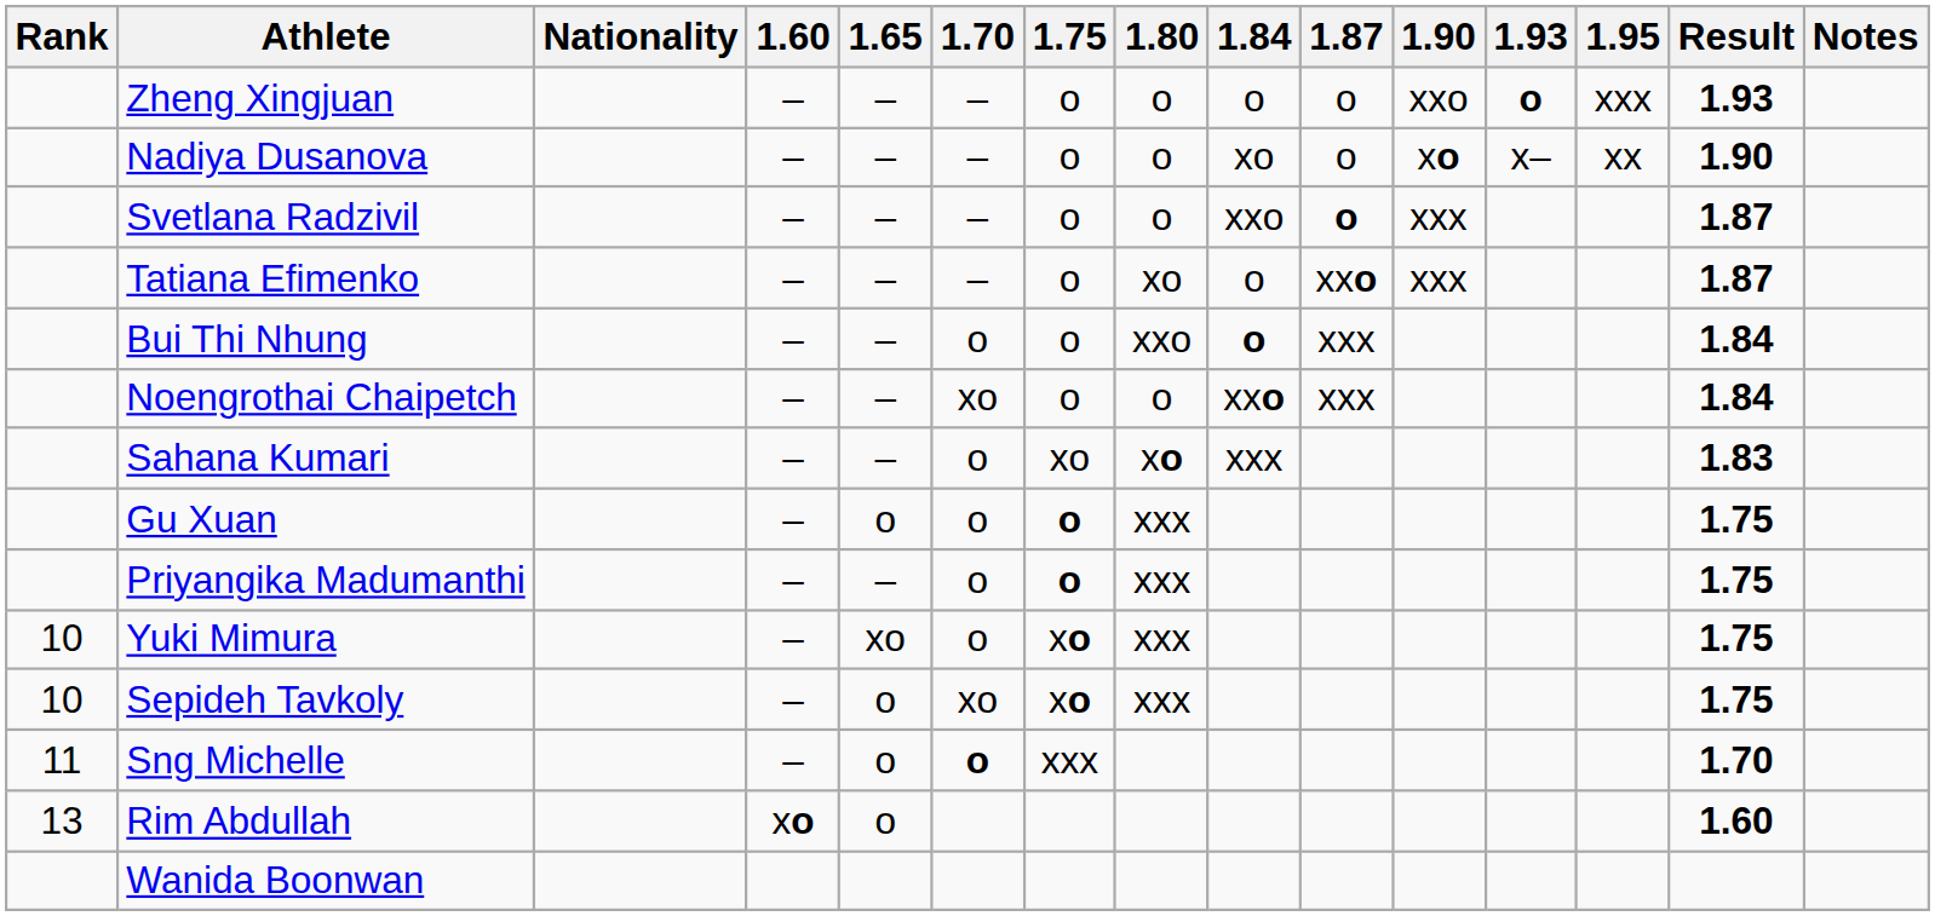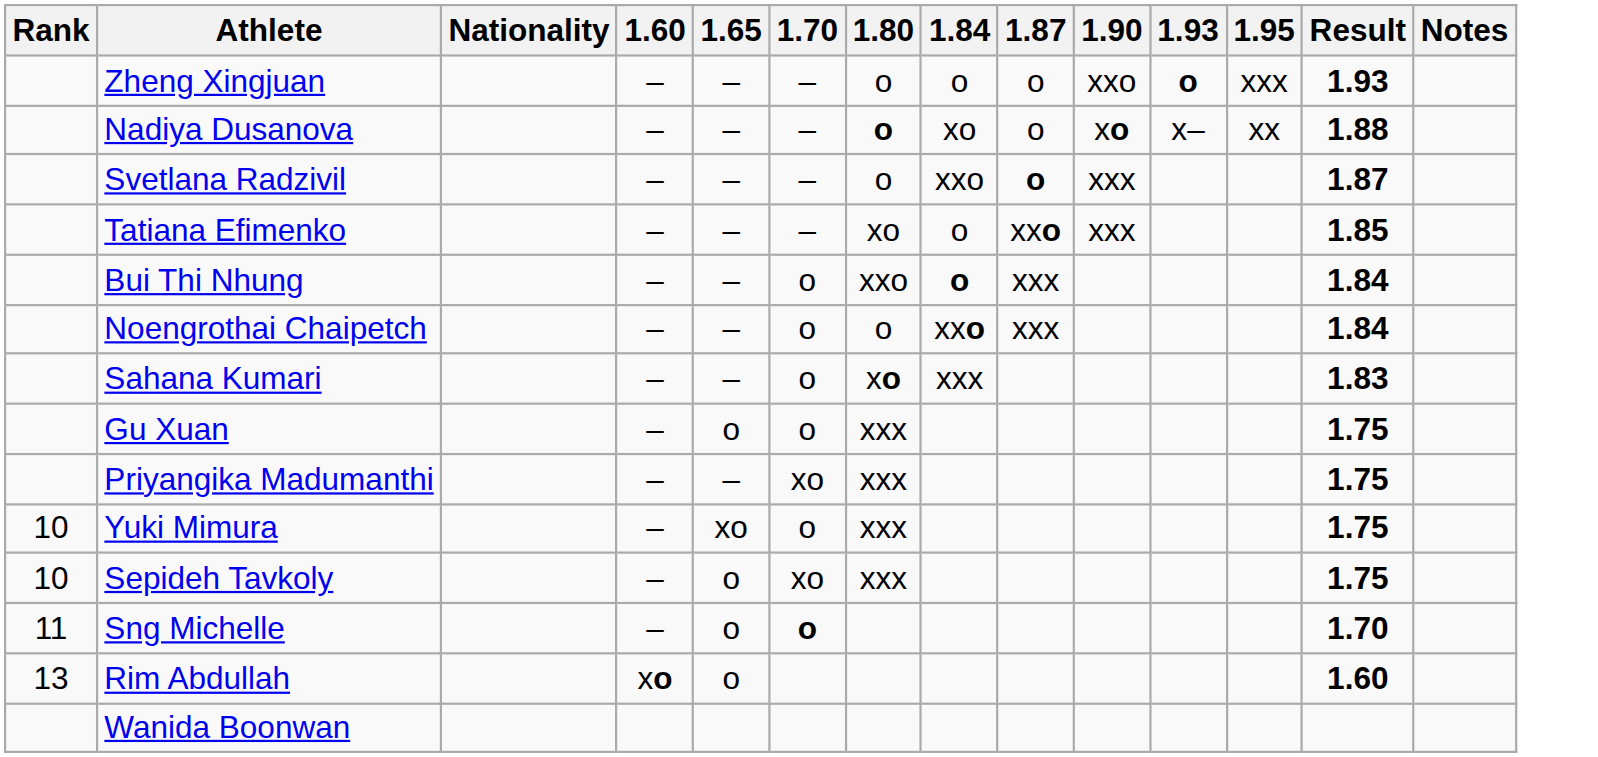 <table class="wikitable sortable" style="text-align:center;font-size:90%">
 <tr>
 <th>Rank</th>
 <th>Athlete</th>
 <th>Nationality</th>
 <th>1.60</th>
 <th>1.65</th>
 <th>1.70</th>
-<th>1.75</th>
 <th>1.80</th>
 <th>1.84</th>
 <th>1.87</th>
 <th>1.90</th>
 <th>1.93</th>
 <th>1.95</th>
 <th>Result</th>
 <th>Notes</th>
 </tr>
 <tr>
 <td></td>
 <td align="left"><a href='#'>Zheng Xingjuan</a></td>
 <td align=left></td>
 <td>–</td>
 <td>–</td>
 <td>–</td>
 <td>o</td>
 <td>o</td>
 <td>o</td>
-<td>o</td>
 <td>xxo</td>
 <td><strong>o</strong></td>
 <td>xxx</td>
 <td><strong>1.93</strong></td>
 <td></td>
 </tr>
 <tr>
 <td></td>
 <td align="left"><a href='#'>Nadiya Dusanova</a></td>
 <td align=left></td>
 <td>–</td>
 <td>–</td>
 <td>–</td>
-<td>o</td>
-<td>o</td>
+<td><strong>o</strong></td>
 <td>xo</td>
 <td>o</td>
 <td>x<strong>o</strong></td>
 <td>x–</td>
 <td>xx</td>
-<td><strong>1.90</strong></td>
+<td><strong>1.88</strong></td>
 <td></td>
 </tr>
 <tr>
 <td></td>
 <td align="left"><a href='#'>Svetlana Radzivil</a></td>
 <td align=left></td>
 <td>–</td>
 <td>–</td>
 <td>–</td>
-<td>o</td>
 <td>o</td>
 <td>xxo</td>
 <td><strong>o</strong></td>
 <td>xxx</td>
 <td></td>
 <td></td>
 <td><strong>1.87</strong></td>
 <td></td>
 </tr>
 <tr>
 <td></td>
 <td align="left"><a href='#'>Tatiana Efimenko</a></td>
 <td align=left></td>
 <td>–</td>
 <td>–</td>
 <td>–</td>
-<td>o</td>
 <td>xo</td>
 <td>o</td>
 <td>xx<strong>o</strong></td>
 <td>xxx</td>
 <td></td>
 <td></td>
-<td><strong>1.87</strong></td>
+<td><strong>1.85</strong></td>
 <td></td>
 </tr>
 <tr>
 <td></td>
 <td align="left"><a href='#'>Bui Thi Nhung</a></td>
 <td align=left></td>
 <td>–</td>
 <td>–</td>
-<td>o</td>
 <td>o</td>
 <td>xxo</td>
 <td><strong>o</strong></td>
 <td>xxx</td>
 <td></td>
 <td></td>
 <td></td>
 <td><strong>1.84</strong></td>
 <td></td>
 </tr>
 <tr>
 <td></td>
 <td align="left"><a href='#'>Noengrothai Chaipetch</a></td>
 <td align=left></td>
 <td>–</td>
 <td>–</td>
-<td>xo</td>
 <td>o</td>
 <td>o</td>
 <td>xx<strong>o</strong></td>
 <td>xxx</td>
 <td></td>
 <td></td>
 <td></td>
 <td><strong>1.84</strong></td>
 <td></td>
 </tr>
 <tr>
 <td></td>
 <td align="left"><a href='#'>Sahana Kumari</a></td>
 <td align=left></td>
 <td>–</td>
 <td>–</td>
 <td>o</td>
-<td>xo</td>
 <td>x<strong>o</strong></td>
 <td>xxx</td>
 <td></td>
 <td></td>
 <td></td>
 <td></td>
 <td><strong>1.83</strong></td>
 <td></td>
 </tr>
 <tr>
 <td></td>
 <td align="left"><a href='#'>Gu Xuan</a></td>
 <td align=left></td>
 <td>–</td>
 <td>o</td>
 <td>o</td>
-<td><strong>o</strong></td>
 <td>xxx</td>
 <td></td>
 <td></td>
 <td></td>
 <td></td>
 <td></td>
 <td><strong>1.75</strong></td>
 <td></td>
 </tr>
 <tr>
 <td></td>
 <td align="left"><a href='#'>Priyangika Madumanthi</a></td>
 <td align=left></td>
 <td>–</td>
 <td>–</td>
-<td>o</td>
-<td><strong>o</strong></td>
+<td>xo</td>
 <td>xxx</td>
 <td></td>
 <td></td>
 <td></td>
 <td></td>
 <td></td>
 <td><strong>1.75</strong></td>
 <td></td>
 </tr>
 <tr>
 <td>10</td>
 <td align="left"><a href='#'>Yuki Mimura</a></td>
 <td align=left></td>
 <td>–</td>
 <td>xo</td>
 <td>o</td>
-<td>x<strong>o</strong></td>
 <td>xxx</td>
 <td></td>
 <td></td>
 <td></td>
 <td></td>
 <td></td>
 <td><strong>1.75</strong></td>
 <td></td>
 </tr>
 <tr>
 <td>10</td>
 <td align="left"><a href='#'>Sepideh Tavkoly</a></td>
 <td align=left></td>
 <td>–</td>
 <td>o</td>
 <td>xo</td>
-<td>x<strong>o</strong></td>
 <td>xxx</td>
 <td></td>
 <td></td>
 <td></td>
 <td></td>
 <td></td>
 <td><strong>1.75</strong></td>
 <td></td>
 </tr>
 <tr>
 <td>11</td>
 <td align="left"><a href='#'>Sng Michelle</a></td>
 <td align=left></td>
 <td>–</td>
 <td>o</td>
 <td><strong>o</strong></td>
-<td>xxx</td>
 <td></td>
 <td></td>
 <td></td>
 <td></td>
 <td></td>
 <td></td>
 <td><strong>1.70</strong></td>
 <td></td>
 </tr>
 <tr>
 <td>13</td>
 <td align="left"><a href='#'>Rim Abdullah</a></td>
 <td align=left></td>
 <td>x<strong>o</strong></td>
 <td>o</td>
-<td></td>
 <td></td>
 <td></td>
 <td></td>
 <td></td>
 <td></td>
 <td></td>
 <td></td>
 <td><strong>1.60</strong></td>
 <td></td>
 </tr>
 <tr>
 <td></td>
 <td align="left"><a href='#'>Wanida Boonwan</a></td>
 <td align=left></td>
 <td></td>
 <td></td>
 <td></td>
 <td></td>
 <td></td>
 <td></td>
 <td></td>
 <td></td>
 <td></td>
-<td></td>
 <td><strong></strong></td>
 <td></td>
 </tr>
 </table>
